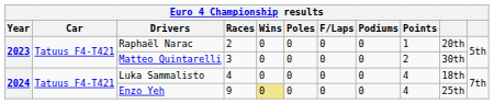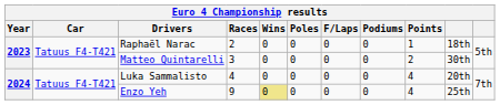 <table class="wikitable" style="font-size:85%">
 <tr>
 <th colspan="11"><a href='#'>Euro 4 Championship</a> results</th>
 </tr>
 <tr>
 <th>Year</th>
 <th>Car</th>
 <th>Drivers</th>
 <th>Races</th>
 <th>Wins</th>
 <th>Poles</th>
 <th>F/Laps</th>
 <th>Podiums</th>
 <th>Points</th>
 <th></th>
 <th></th>
 </tr>
 <tr>
 <th rowspan="2"><a href='#'>2023</a></th>
 <td rowspan="2"><a href='#'>Tatuus F4-T421</a></td>
 <td> Raphaël Narac</td>
 <td>2</td>
 <td>0</td>
 <td>0</td>
 <td>0</td>
 <td>0</td>
 <td>1</td>
-<td>20th</td>
+<td>18th</td>
 <td rowspan="2">5th</td>
 </tr>
 <tr>
 <td> <a href='#'>Matteo Quintarelli</a></td>
 <td>3</td>
 <td>0</td>
 <td>0</td>
 <td>0</td>
 <td>0</td>
 <td>2</td>
 <td>30th</td>
 </tr>
 <tr>
 <th rowspan="2"><a href='#'>2024</a></th>
 <td rowspan="2"><a href='#'>Tatuus F4-T421</a></td>
 <td> Luka Sammalisto</td>
 <td>4</td>
 <td>0</td>
 <td>0</td>
 <td>0</td>
 <td>0</td>
 <td>4</td>
-<td>18th</td>
+<td>20th</td>
 <td rowspan="2">7th</td>
 </tr>
 <tr>
 <td> <a href='#'>Enzo Yeh</a></td>
 <td>9</td>
 <td style="background: khaki;">0</td>
 <td>0</td>
 <td>0</td>
 <td>0</td>
 <td>4</td>
 <td>25th</td>
 </tr>
 </table>
